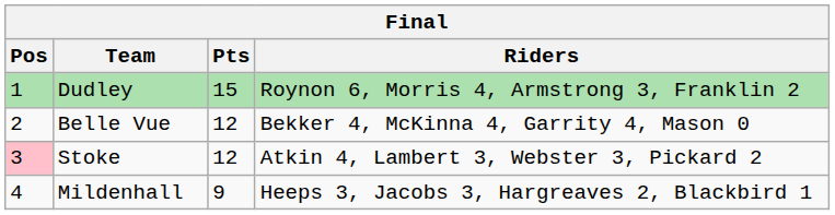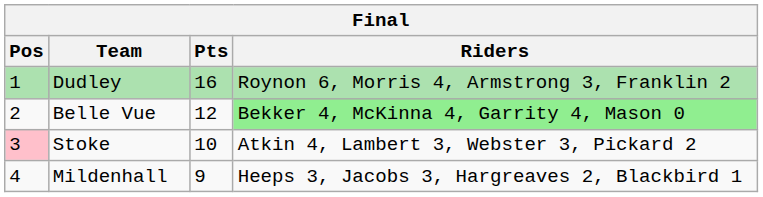 <table class="wikitable">
 <tr>
 <th colspan="4">Final</th>
 </tr>
 <tr>
 <th width=20>Pos</th>
 <th width=90>Team</th>
 <th width=20>Pts</th>
 <th width=350>Riders</th>
 </tr>
 <tr style="background:#ACE1AF;">
 <td>1</td>
 <td align=left>Dudley</td>
-<td>15</td>
+<td>16</td>
 <td>Roynon 6, Morris 4, Armstrong 3, Franklin 2</td>
 </tr>
 <tr>
 <td>2</td>
 <td align=left>Belle Vue</td>
 <td>12</td>
-<td>Bekker 4, McKinna 4, Garrity 4, Mason 0</td>
+<td style="background: lightgreen;">Bekker 4, McKinna 4, Garrity 4, Mason 0</td>
 </tr>
 <tr>
 <td style="background: pink;">3</td>
 <td align=left>Stoke</td>
-<td>12</td>
+<td>10</td>
 <td>Atkin 4, Lambert 3, Webster 3, Pickard 2</td>
 </tr>
 <tr>
 <td>4</td>
 <td align=left>Mildenhall</td>
 <td>9</td>
 <td>Heeps 3, Jacobs 3, Hargreaves 2, Blackbird 1</td>
 </tr>
 </table>
